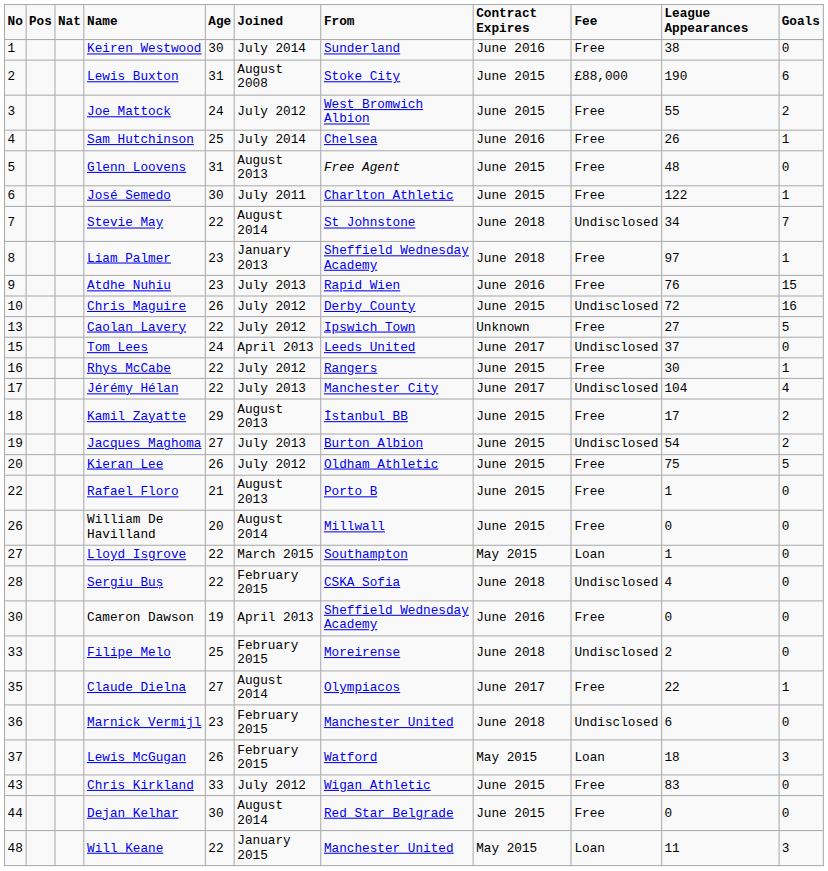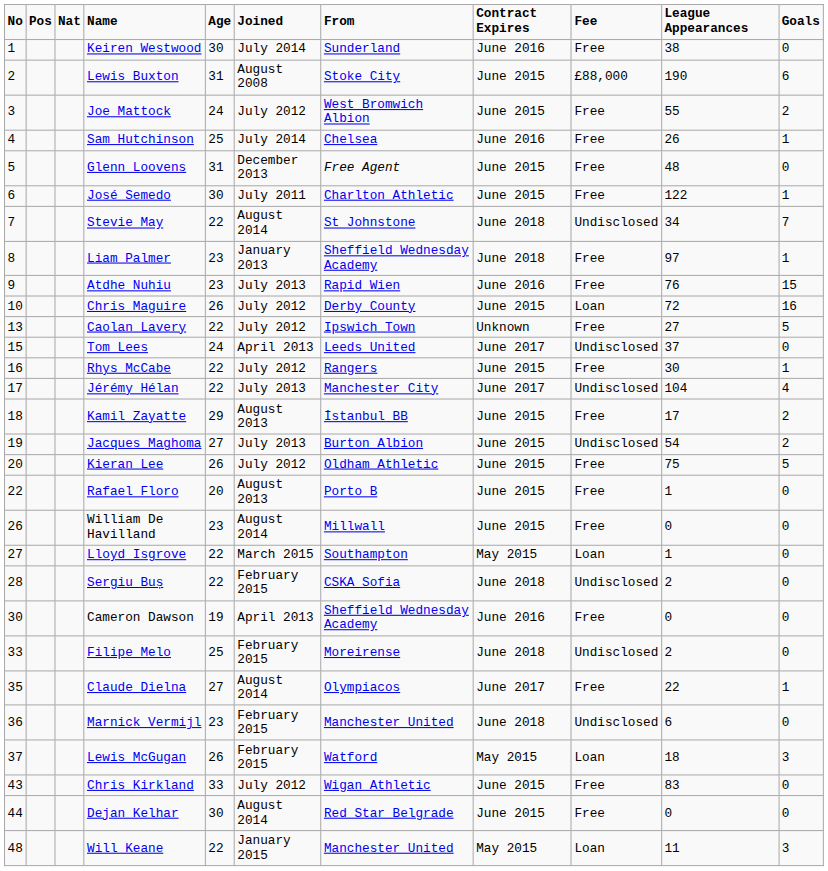 <table class="wikitable" style="width:90%; text-align:center; font-size:95%; text-align:left;">
 <tr>
 <td><strong>No</strong></td>
 <td><strong>Pos</strong></td>
 <td><strong>Nat</strong></td>
 <td><strong>Name</strong></td>
 <td><strong>Age</strong></td>
 <td><strong>Joined</strong></td>
 <td><strong>From</strong></td>
 <td><strong>Contract Expires</strong></td>
 <td><strong>Fee</strong></td>
 <td><strong>League Appearances</strong></td>
 <td><strong>Goals</strong></td>
 </tr>
 <tr>
 <td>1</td>
 <td></td>
 <td></td>
 <td><a href='#'>Keiren Westwood</a></td>
 <td>30</td>
 <td>July 2014</td>
 <td> <a href='#'>Sunderland</a></td>
 <td>June 2016</td>
 <td>Free</td>
 <td>38</td>
 <td>0</td>
 </tr>
 <tr>
 <td>2</td>
 <td></td>
 <td></td>
 <td><a href='#'>Lewis Buxton</a></td>
 <td>31</td>
 <td>August 2008</td>
 <td> <a href='#'>Stoke City</a></td>
 <td>June 2015</td>
 <td>£88,000</td>
 <td>190</td>
 <td>6</td>
 </tr>
 <tr>
 <td>3</td>
 <td></td>
 <td></td>
 <td><a href='#'>Joe Mattock</a></td>
 <td>24</td>
 <td>July 2012</td>
 <td> <a href='#'>West Bromwich Albion</a></td>
 <td>June 2015</td>
 <td>Free</td>
 <td>55</td>
 <td>2</td>
 </tr>
 <tr>
 <td>4</td>
 <td></td>
 <td></td>
 <td><a href='#'>Sam Hutchinson</a></td>
 <td>25</td>
 <td>July 2014</td>
 <td> <a href='#'>Chelsea</a></td>
 <td>June 2016</td>
 <td>Free</td>
 <td>26</td>
 <td>1</td>
 </tr>
 <tr>
 <td>5</td>
 <td></td>
 <td></td>
 <td><a href='#'>Glenn Loovens</a></td>
 <td>31</td>
-<td>August 2013</td>
+<td>December 2013</td>
 <td><em>Free Agent</em></td>
 <td>June 2015</td>
 <td>Free</td>
 <td>48</td>
 <td>0</td>
 </tr>
 <tr>
 <td>6</td>
 <td></td>
 <td></td>
 <td><a href='#'>José Semedo</a></td>
 <td>30</td>
 <td>July 2011</td>
 <td> <a href='#'>Charlton Athletic</a></td>
 <td>June 2015</td>
 <td>Free</td>
 <td>122</td>
 <td>1</td>
 </tr>
 <tr>
 <td>7</td>
 <td></td>
 <td></td>
 <td><a href='#'>Stevie May</a></td>
 <td>22</td>
 <td>August 2014</td>
 <td> <a href='#'>St Johnstone</a></td>
 <td>June 2018</td>
 <td>Undisclosed</td>
 <td>34</td>
 <td>7</td>
 </tr>
 <tr>
 <td>8</td>
 <td></td>
 <td></td>
 <td><a href='#'>Liam Palmer</a></td>
 <td>23</td>
 <td>January 2013</td>
 <td> <a href='#'>Sheffield Wednesday Academy</a></td>
 <td>June 2018</td>
 <td>Free</td>
 <td>97</td>
 <td>1</td>
 </tr>
 <tr>
 <td>9</td>
 <td></td>
 <td></td>
 <td><a href='#'>Atdhe Nuhiu</a></td>
 <td>23</td>
 <td>July 2013</td>
 <td> <a href='#'>Rapid Wien</a></td>
 <td>June 2016</td>
 <td>Free</td>
 <td>76</td>
 <td>15</td>
 </tr>
 <tr>
 <td>10</td>
 <td></td>
 <td></td>
 <td><a href='#'>Chris Maguire</a></td>
 <td>26</td>
 <td>July 2012</td>
 <td> <a href='#'>Derby County</a></td>
 <td>June 2015</td>
-<td>Undisclosed</td>
+<td>Loan</td>
 <td>72</td>
 <td>16</td>
 </tr>
 <tr>
 <td>13</td>
 <td></td>
 <td></td>
 <td><a href='#'>Caolan Lavery</a></td>
 <td>22</td>
 <td>July 2012</td>
 <td> <a href='#'>Ipswich Town</a></td>
 <td>Unknown</td>
 <td>Free</td>
 <td>27</td>
 <td>5</td>
 </tr>
 <tr>
 <td>15</td>
 <td></td>
 <td></td>
 <td><a href='#'>Tom Lees</a></td>
 <td>24</td>
 <td>April 2013</td>
 <td> <a href='#'>Leeds United</a></td>
 <td>June 2017</td>
 <td>Undisclosed</td>
 <td>37</td>
 <td>0</td>
 </tr>
 <tr>
 <td>16</td>
 <td></td>
 <td></td>
 <td><a href='#'>Rhys McCabe</a></td>
 <td>22</td>
 <td>July 2012</td>
 <td> <a href='#'>Rangers</a></td>
 <td>June 2015</td>
 <td>Free</td>
 <td>30</td>
 <td>1</td>
 </tr>
 <tr>
 <td>17</td>
 <td></td>
 <td></td>
 <td><a href='#'>Jérémy Hélan</a></td>
 <td>22</td>
 <td>July 2013</td>
 <td> <a href='#'>Manchester City</a></td>
 <td>June 2017</td>
 <td>Undisclosed</td>
 <td>104</td>
 <td>4</td>
 </tr>
 <tr>
 <td>18</td>
 <td></td>
 <td></td>
 <td><a href='#'>Kamil Zayatte</a></td>
 <td>29</td>
 <td>August 2013</td>
 <td> <a href='#'>İstanbul BB</a></td>
 <td>June 2015</td>
 <td>Free</td>
 <td>17</td>
 <td>2</td>
 </tr>
 <tr>
 <td>19</td>
 <td></td>
 <td></td>
 <td><a href='#'>Jacques Maghoma</a></td>
 <td>27</td>
 <td>July 2013</td>
 <td> <a href='#'>Burton Albion</a></td>
 <td>June 2015</td>
 <td>Undisclosed</td>
 <td>54</td>
 <td>2</td>
 </tr>
 <tr>
 <td>20</td>
 <td></td>
 <td></td>
 <td><a href='#'>Kieran Lee</a></td>
 <td>26</td>
 <td>July 2012</td>
 <td> <a href='#'>Oldham Athletic</a></td>
 <td>June 2015</td>
 <td>Free</td>
 <td>75</td>
 <td>5</td>
 </tr>
 <tr>
 <td>22</td>
 <td></td>
 <td></td>
 <td><a href='#'>Rafael Floro</a></td>
-<td>21</td>
+<td>20</td>
 <td>August 2013</td>
 <td> <a href='#'>Porto B</a></td>
 <td>June 2015</td>
 <td>Free</td>
 <td>1</td>
 <td>0</td>
 </tr>
 <tr>
 <td>26</td>
 <td></td>
 <td></td>
 <td>William De Havilland</td>
-<td>20</td>
+<td>23</td>
 <td>August 2014</td>
 <td> <a href='#'>Millwall</a></td>
 <td>June 2015</td>
 <td>Free</td>
 <td>0</td>
 <td>0</td>
 </tr>
 <tr>
 <td>27</td>
 <td></td>
 <td></td>
 <td><a href='#'>Lloyd Isgrove</a></td>
 <td>22</td>
 <td>March 2015</td>
 <td> <a href='#'>Southampton</a></td>
 <td>May 2015</td>
 <td>Loan</td>
 <td>1</td>
 <td>0</td>
 </tr>
 <tr>
 <td>28</td>
 <td></td>
 <td></td>
 <td><a href='#'>Sergiu Buș</a></td>
 <td>22</td>
 <td>February 2015</td>
 <td> <a href='#'>CSKA Sofia</a></td>
 <td>June 2018</td>
 <td>Undisclosed</td>
-<td>4</td>
+<td>2</td>
 <td>0</td>
 </tr>
 <tr>
 <td>30</td>
 <td></td>
 <td></td>
 <td>Cameron Dawson</td>
 <td>19</td>
 <td>April 2013</td>
 <td> <a href='#'>Sheffield Wednesday Academy</a></td>
 <td>June 2016</td>
 <td>Free</td>
 <td>0</td>
 <td>0</td>
 </tr>
 <tr>
 <td>33</td>
 <td></td>
 <td></td>
 <td><a href='#'>Filipe Melo</a></td>
 <td>25</td>
 <td>February 2015</td>
 <td> <a href='#'>Moreirense</a></td>
 <td>June 2018</td>
 <td>Undisclosed</td>
 <td>2</td>
 <td>0</td>
 </tr>
 <tr>
 <td>35</td>
 <td></td>
 <td></td>
 <td><a href='#'>Claude Dielna</a></td>
 <td>27</td>
 <td>August 2014</td>
 <td> <a href='#'>Olympiacos</a></td>
 <td>June 2017</td>
 <td>Free</td>
 <td>22</td>
 <td>1</td>
 </tr>
 <tr>
 <td>36</td>
 <td></td>
 <td></td>
 <td><a href='#'>Marnick Vermijl</a></td>
 <td>23</td>
 <td>February 2015</td>
 <td> <a href='#'>Manchester United</a></td>
 <td>June 2018</td>
 <td>Undisclosed</td>
 <td>6</td>
 <td>0</td>
 </tr>
 <tr>
 <td>37</td>
 <td></td>
 <td></td>
 <td><a href='#'>Lewis McGugan</a></td>
 <td>26</td>
 <td>February 2015</td>
 <td> <a href='#'>Watford</a></td>
 <td>May 2015</td>
 <td>Loan</td>
 <td>18</td>
 <td>3</td>
 </tr>
 <tr>
 <td>43</td>
 <td></td>
 <td></td>
 <td><a href='#'>Chris Kirkland</a></td>
 <td>33</td>
 <td>July 2012</td>
 <td> <a href='#'>Wigan Athletic</a></td>
 <td>June 2015</td>
 <td>Free</td>
 <td>83</td>
 <td>0</td>
 </tr>
 <tr>
 <td>44</td>
 <td></td>
 <td></td>
 <td><a href='#'>Dejan Kelhar</a></td>
 <td>30</td>
 <td>August 2014</td>
 <td> <a href='#'>Red Star Belgrade</a></td>
 <td>June 2015</td>
 <td>Free</td>
 <td>0</td>
 <td>0</td>
 </tr>
 <tr>
 <td>48</td>
 <td></td>
 <td></td>
 <td><a href='#'>Will Keane</a></td>
 <td>22</td>
 <td>January 2015</td>
 <td> <a href='#'>Manchester United</a></td>
 <td>May 2015</td>
 <td>Loan</td>
 <td>11</td>
 <td>3</td>
 </tr>
 </table>
